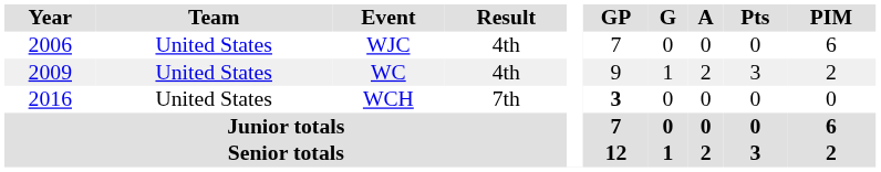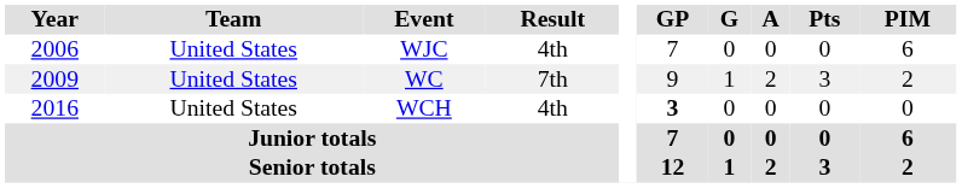 <table border="0" cellpadding="1" cellspacing="0" style="text-align:center; width:40em">
 <tr ALIGN="center" bgcolor="#e0e0e0">
 <th>Year</th>
 <th>Team</th>
 <th>Event</th>
 <th>Result</th>
 <th rowspan="99" bgcolor="#ffffff"> </th>
 <th>GP</th>
 <th>G</th>
 <th>A</th>
 <th>Pts</th>
 <th>PIM</th>
 </tr>
 <tr>
 <td><a href='#'>2006</a></td>
 <td><a href='#'>United States</a></td>
 <td><a href='#'>WJC</a></td>
 <td>4th</td>
 <td>7</td>
 <td>0</td>
 <td>0</td>
 <td>0</td>
 <td>6</td>
 </tr>
 <tr bgcolor="#f0f0f0">
 <td><a href='#'>2009</a></td>
 <td><a href='#'>United States</a></td>
 <td><a href='#'>WC</a></td>
-<td>4th</td>
+<td>7th</td>
 <td>9</td>
 <td>1</td>
 <td>2</td>
 <td>3</td>
 <td>2</td>
 </tr>
 <tr>
 <td><a href='#'>2016</a></td>
 <td>United States</td>
 <td><a href='#'>WCH</a></td>
-<td>7th</td>
+<td>4th</td>
 <td><strong>3</strong></td>
 <td>0</td>
 <td>0</td>
 <td>0</td>
 <td>0</td>
 </tr>
 <tr bgcolor="#e0e0e0">
 <th colspan="4">Junior totals</th>
 <th>7</th>
 <th>0</th>
 <th>0</th>
 <th>0</th>
 <th>6</th>
 </tr>
 <tr bgcolor="#e0e0e0">
 <th colspan="4">Senior totals</th>
 <th>12</th>
 <th>1</th>
 <th>2</th>
 <th>3</th>
 <th>2</th>
 </tr>
 </table>
